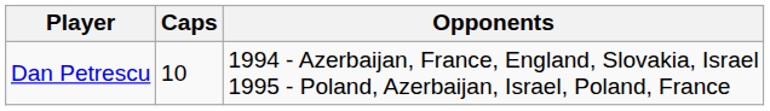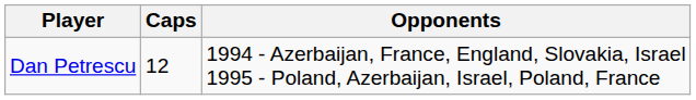 <table class="wikitable">
 <tr>
 <th>Player</th>
 <th>Caps</th>
 <th>Opponents</th>
 </tr>
 <tr>
 <td><a href='#'>Dan Petrescu</a></td>
-<td>10</td>
+<td>12</td>
 <td>1994 - Azerbaijan, France, England, Slovakia, Israel<br>1995 - Poland, Azerbaijan, Israel, Poland, France</td>
 </tr>
 </table>
